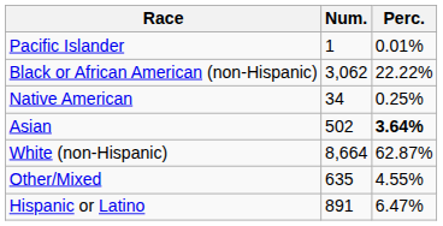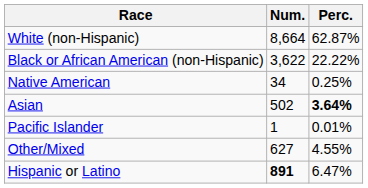 <table class="wikitable">
 <tr>
 <th>Race</th>
 <th>Num.</th>
 <th>Perc.</th>
 </tr>
 <tr>
-<td><a href='#'>Pacific Islander</a></td>
-<td>1</td>
-<td>0.01%</td>
+<td><a href='#'>White</a> (non-Hispanic)</td>
+<td>8,664</td>
+<td>62.87%</td>
 </tr>
 <tr>
 <td><a href='#'>Black or African American</a> (non-Hispanic)</td>
-<td>3,062</td>
+<td>3,622</td>
 <td>22.22%</td>
 </tr>
 <tr>
 <td><a href='#'>Native American</a></td>
 <td>34</td>
 <td>0.25%</td>
 </tr>
 <tr>
 <td><a href='#'>Asian</a></td>
 <td>502</td>
 <td><strong>3.64%</strong></td>
 </tr>
 <tr>
-<td><a href='#'>White</a> (non-Hispanic)</td>
-<td>8,664</td>
-<td>62.87%</td>
+<td><a href='#'>Pacific Islander</a></td>
+<td>1</td>
+<td>0.01%</td>
 </tr>
 <tr>
 <td><a href='#'>Other/Mixed</a></td>
-<td>635</td>
+<td>627</td>
 <td>4.55%</td>
 </tr>
 <tr>
 <td><a href='#'>Hispanic</a> or <a href='#'>Latino</a></td>
-<td>891</td>
+<td><strong>891</strong></td>
 <td>6.47%</td>
 </tr>
 </table>
